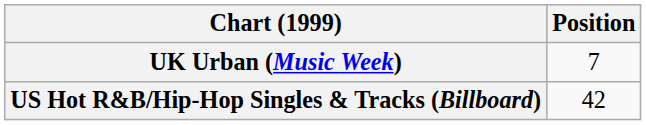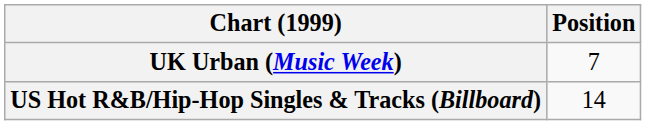 <table class="wikitable plainrowheaders" style="text-align:center">
 <tr>
 <th>Chart (1999)</th>
 <th>Position</th>
 </tr>
 <tr>
 <th scope="row">UK Urban (<em><a href='#'>Music Week</a></em>)</th>
 <td>7</td>
 </tr>
 <tr>
 <th scope="row">US Hot R&B/Hip-Hop Singles & Tracks (<em>Billboard</em>)</th>
-<td>42</td>
+<td>14</td>
 </tr>
 </table>
